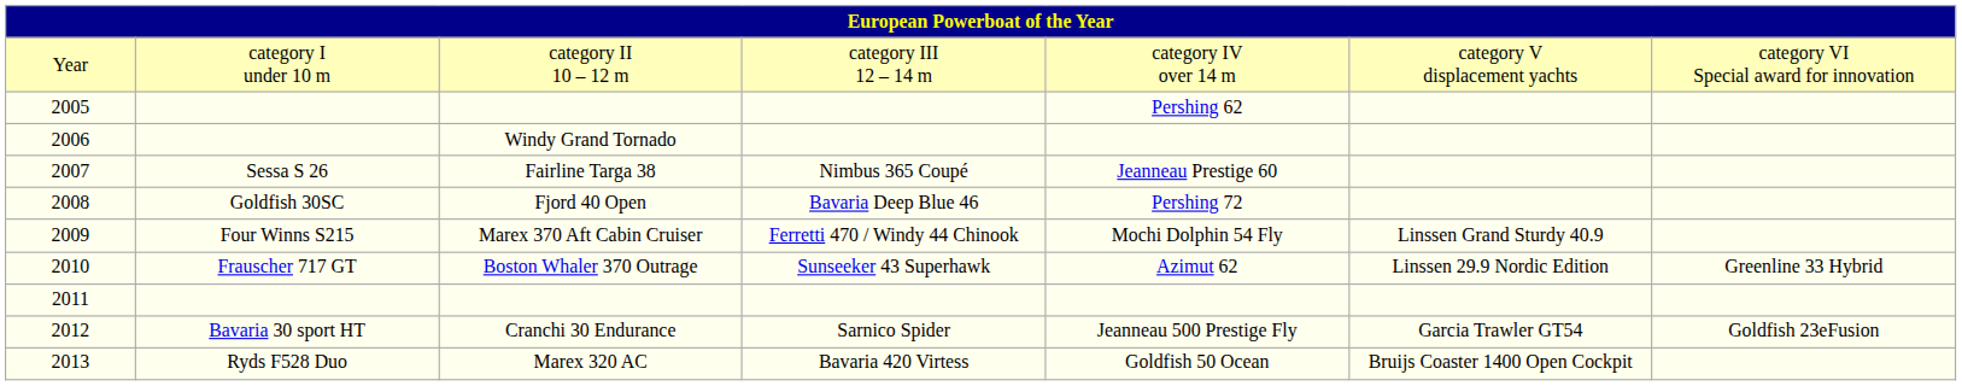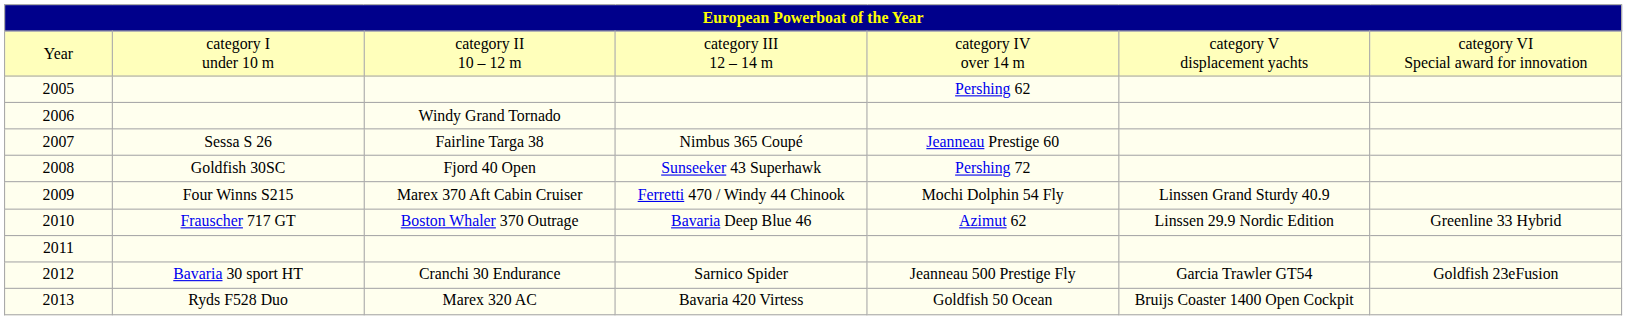 <table class="wikitable" style="text-align:center;font-size:90%;line-height:120%;background:#ffffee">
 <tr>
 <th colspan=7 style="background:#00008B; color:#ffff00"><strong>European Powerboat of the Year</strong></th>
 </tr>
 <tr>
 <td rowspan=1 width="6%"  style="background:#ffffbb">Year</td>
 <td rowspan=1 width="14%" style="background:#ffffbb">category I <br>under 10 m</td>
 <td rowspan=1 width="14%" style="background:#ffffbb">category II <br>10 – 12 m</td>
 <td rowspan=1 width="14%" style="background:#ffffbb">category III <br>12 – 14 m</td>
 <td rowspan=1 width="14%" style="background:#ffffbb">category IV <br>over 14 m</td>
 <td rowspan=1 width="14%" style="background:#ffffbb">category V <br>displacement yachts</td>
 <td rowspan=1 width="14%" style="background:#ffffbb">category VI <br>Special award for innovation</td>
 </tr>
 <tr>
 <td>2005</td>
 <td></td>
 <td></td>
 <td></td>
 <td><a href='#'>Pershing</a> 62</td>
 <td></td>
 <td></td>
 </tr>
 <tr>
 <td>2006</td>
 <td></td>
 <td>Windy Grand Tornado</td>
 <td></td>
 <td></td>
 <td></td>
 <td></td>
 </tr>
 <tr>
 <td>2007</td>
 <td>Sessa S 26</td>
 <td>Fairline Targa 38</td>
 <td>Nimbus 365 Coupé</td>
 <td><a href='#'>Jeanneau</a> Prestige 60</td>
 <td></td>
 <td></td>
 </tr>
 <tr>
 <td>2008</td>
 <td>Goldfish 30SC</td>
 <td>Fjord 40 Open</td>
-<td><a href='#'>Bavaria</a> Deep Blue 46</td>
+<td><a href='#'>Sunseeker</a> 43 Superhawk</td>
 <td><a href='#'>Pershing</a> 72</td>
 <td></td>
 <td></td>
 </tr>
 <tr>
 <td>2009</td>
 <td>Four Winns S215</td>
 <td>Marex 370 Aft Cabin Cruiser</td>
 <td><a href='#'>Ferretti</a> 470 / Windy 44 Chinook</td>
 <td>Mochi Dolphin 54 Fly</td>
 <td>Linssen Grand Sturdy 40.9</td>
 <td></td>
 </tr>
 <tr>
 <td>2010</td>
 <td><a href='#'>Frauscher</a> 717 GT</td>
 <td><a href='#'>Boston Whaler</a> 370 Outrage</td>
-<td><a href='#'>Sunseeker</a> 43 Superhawk</td>
+<td><a href='#'>Bavaria</a> Deep Blue 46</td>
 <td><a href='#'>Azimut</a> 62</td>
 <td>Linssen 29.9 Nordic Edition</td>
 <td>Greenline 33 Hybrid</td>
 </tr>
 <tr>
 <td>2011</td>
 <td></td>
 <td></td>
 <td></td>
 <td></td>
 <td></td>
 <td></td>
 </tr>
 <tr>
 <td>2012</td>
 <td><a href='#'>Bavaria</a> 30 sport HT</td>
 <td>Cranchi 30 Endurance</td>
 <td>Sarnico Spider</td>
 <td>Jeanneau 500 Prestige Fly</td>
 <td>Garcia Trawler GT54</td>
 <td>Goldfish 23eFusion</td>
 </tr>
 <tr>
 <td>2013</td>
 <td>Ryds F528 Duo</td>
 <td>Marex 320 AC</td>
 <td>Bavaria 420 Virtess</td>
 <td>Goldfish 50 Ocean</td>
 <td>Bruijs Coaster 1400 Open Cockpit</td>
 <td></td>
 </tr>
 </table>
